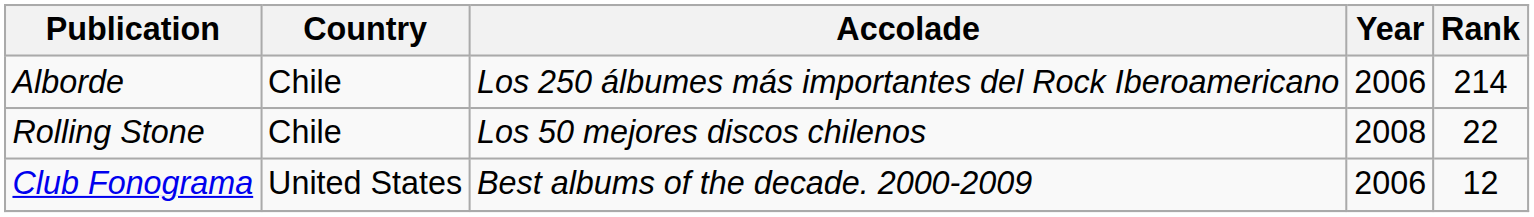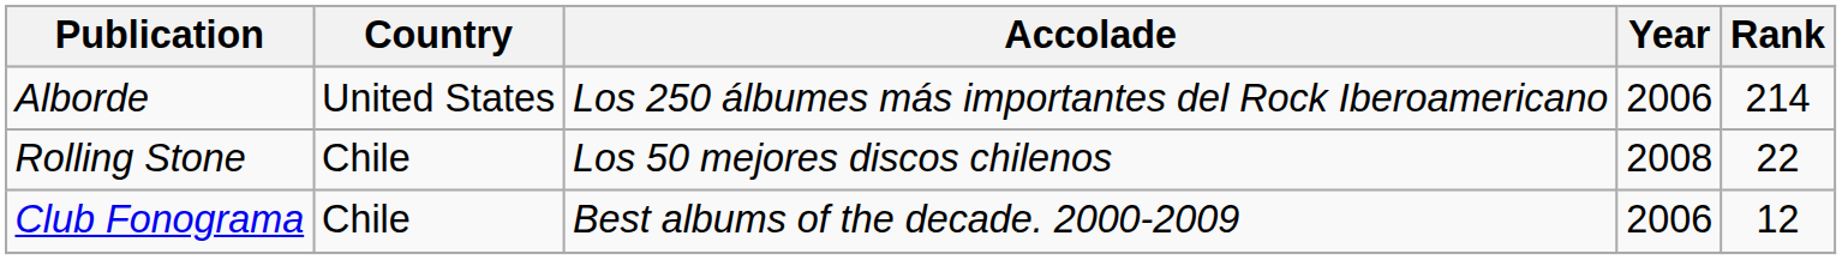 <table class="sortable wikitable">
 <tr>
 <th>Publication</th>
 <th>Country</th>
 <th>Accolade</th>
 <th>Year</th>
 <th>Rank</th>
 </tr>
 <tr>
 <td><em>Alborde</em></td>
-<td>Chile</td>
+<td>United States</td>
 <td><em>Los 250 álbumes más importantes del Rock Iberoamericano</em></td>
 <td>2006</td>
 <td align="center">214</td>
 </tr>
 <tr>
 <td><em>Rolling Stone</em></td>
 <td>Chile</td>
 <td><em>Los 50 mejores discos chilenos</em></td>
 <td>2008</td>
 <td align="center">22</td>
 </tr>
 <tr>
 <td><em><a href='#'>Club Fonograma</a></em></td>
-<td>United States</td>
+<td>Chile</td>
 <td><em>Best albums of the decade. 2000-2009</em></td>
 <td>2006</td>
 <td align="center">12</td>
 </tr>
 <tr>
 </tr>
 </table>
